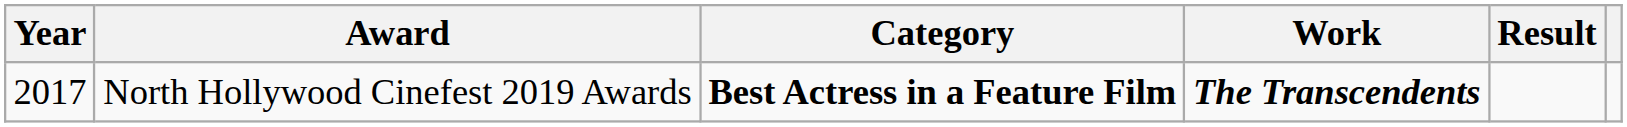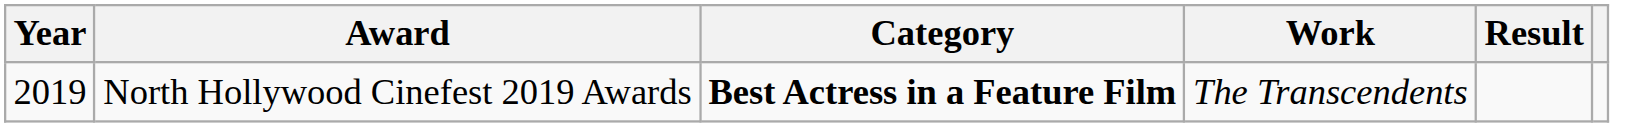 <table class="wikitable">
 <tr>
 <th>Year</th>
 <th>Award</th>
 <th>Category</th>
 <th>Work</th>
 <th>Result</th>
 <th scope="col" class="unsortable"></th>
 </tr>
 <tr>
-<td>2017</td>
+<td>2019</td>
 <td>North Hollywood Cinefest 2019 Awards</td>
 <td><strong>Best Actress in a Feature Film</strong></td>
-<td><strong><em>The Transcendents</em></strong></td>
+<td><em>The Transcendents</em></td>
 <td></td>
 <td></td>
 </tr>
 </table>
